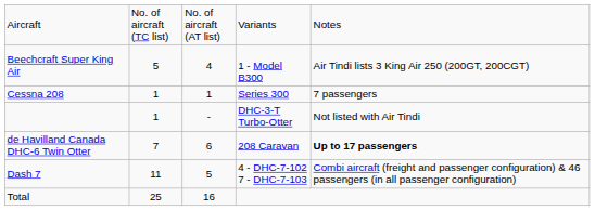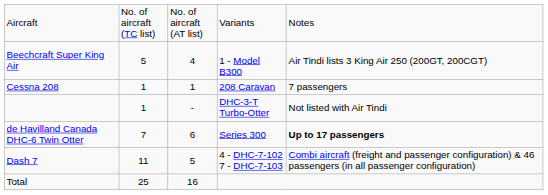 <table class="wikitable" style="margin:1em auto; border-collapse:collapse">
 <tr>
 <td>Aircraft</td>
 <td>No. of aircraft<br>(<a href='#'>TC</a> list)</td>
 <td>No. of aircraft<br>(AT list)</td>
 <td>Variants</td>
 <td>Notes</td>
 </tr>
 <tr>
 <td><a href='#'>Beechcraft Super King Air</a></td>
 <td align=center>5</td>
 <td align=center>4</td>
 <td><br>1 - <a href='#'>Model B300</a></td>
 <td>Air Tindi lists 3 King Air 250 (200GT, 200CGT)</td>
 </tr>
 <tr>
 <td><a href='#'>Cessna 208</a></td>
 <td align=center>1</td>
 <td align="center">1</td>
-<td><a href='#'>Series 300</a></td>
+<td><a href='#'>208 Caravan</a></td>
 <td>7  passengers</td>
 </tr>
 <tr>
 <td></td>
 <td align=center>1</td>
 <td align=center>-</td>
 <td><a href='#'>DHC-3-T Turbo-Otter</a></td>
 <td>Not listed with Air Tindi</td>
 </tr>
 <tr>
 <td><a href='#'>de Havilland Canada DHC-6 Twin Otter</a></td>
 <td align=center>7</td>
 <td align=center>6</td>
-<td><a href='#'>208 Caravan</a></td>
+<td><a href='#'>Series 300</a></td>
 <td><strong>Up to 17 passengers</strong></td>
 </tr>
 <tr>
 <td><a href='#'>Dash 7</a></td>
 <td align=center>11</td>
 <td align=center>5</td>
 <td>4 - <a href='#'>DHC-7-102</a><br>7 - <a href='#'>DHC-7-103</a></td>
 <td><a href='#'>Combi aircraft</a> (freight and passenger configuration) & 46 passengers (in all passenger configuration)</td>
 </tr>
 <tr>
 <td>Total</td>
 <td align=center>25</td>
 <td align=center>16</td>
 <td colspan="2"></td>
 </tr>
 </table>
